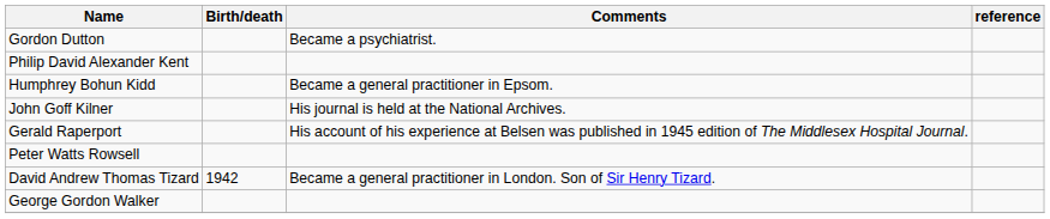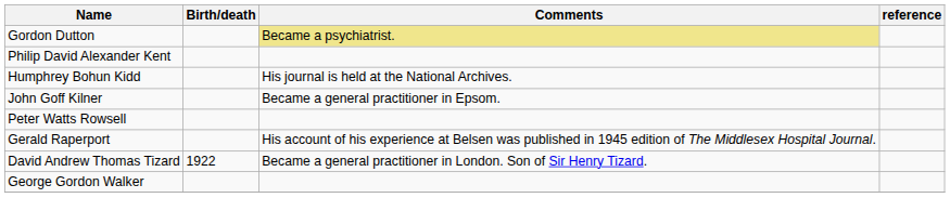 <table class="wikitable">
 <tr>
 <th>Name</th>
 <th>Birth/death</th>
 <th>Comments</th>
 <th>reference</th>
 </tr>
 <tr>
 <td>Gordon Dutton</td>
 <td></td>
-<td>Became a psychiatrist.</td>
+<td style="background: khaki;">Became a psychiatrist.</td>
 <td></td>
 </tr>
 <tr>
 <td>Philip David Alexander Kent</td>
 <td></td>
 <td></td>
 <td></td>
 </tr>
 <tr>
 <td>Humphrey Bohun Kidd</td>
 <td></td>
-<td>Became a general practitioner in Epsom.</td>
+<td>His journal is held at the National Archives.</td>
 <td></td>
 </tr>
 <tr>
 <td>John Goff Kilner</td>
 <td></td>
-<td>His journal is held at the National Archives.</td>
+<td>Became a general practitioner in Epsom.</td>
+<td></td>
+</tr>
+<tr>
+<td>Peter Watts Rowsell</td>
+<td></td>
+<td></td>
 <td></td>
 </tr>
 <tr>
 <td>Gerald Raperport</td>
 <td></td>
 <td>His account of his experience at Belsen was published in 1945 edition of <em>The Middlesex Hospital Journal</em>.</td>
 <td></td>
 </tr>
 <tr>
-<td>Peter Watts Rowsell</td>
-<td></td>
-<td></td>
-<td></td>
-</tr>
-<tr>
 <td>David Andrew Thomas Tizard</td>
-<td>1942</td>
+<td>1922</td>
 <td>Became a general practitioner in London. Son of <a href='#'>Sir Henry Tizard</a>.</td>
 <td></td>
 </tr>
 <tr>
 <td>George Gordon Walker</td>
 <td></td>
 <td></td>
 <td></td>
 </tr>
 <tr>
 </tr>
 </table>
